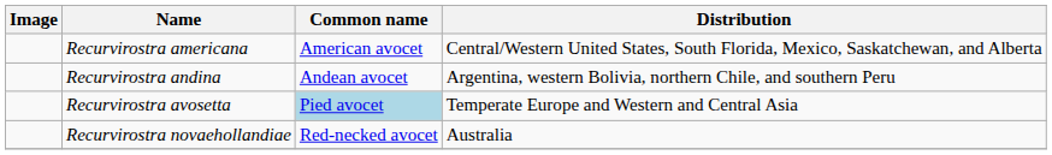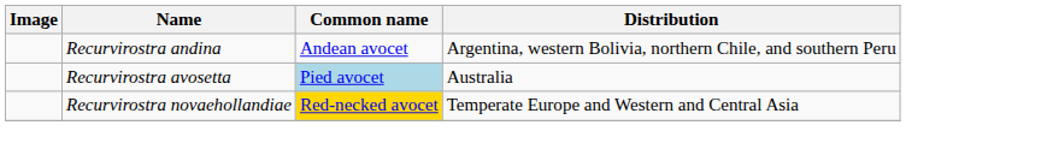 <table class="wikitable sortable">
 <tr>
 <th scope="col">Image</th>
 <th scope="col">Name</th>
 <th scope="col">Common name</th>
 <th scope="col">Distribution</th>
-</tr>
-<tr>
-<td></td>
-<td><em>Recurvirostra americana</em></td>
-<td><a href='#'>American avocet</a></td>
-<td>Central/Western United States, South Florida, Mexico, Saskatchewan, and Alberta</td>
 </tr>
 <tr>
 <td></td>
 <td><em>Recurvirostra andina</em></td>
 <td><a href='#'>Andean avocet</a></td>
 <td>Argentina, western Bolivia, northern Chile, and southern Peru</td>
 </tr>
 <tr>
 <td></td>
 <td><em>Recurvirostra avosetta</em></td>
 <td style="background: lightblue;"><a href='#'>Pied avocet</a></td>
-<td>Temperate Europe and Western and Central Asia</td>
+<td>Australia</td>
 </tr>
 <tr>
 <td></td>
 <td><em>Recurvirostra novaehollandiae</em></td>
-<td><a href='#'>Red-necked avocet</a></td>
-<td>Australia</td>
+<td style="background: gold;"><a href='#'>Red-necked avocet</a></td>
+<td>Temperate Europe and Western and Central Asia</td>
 </tr>
 <tr>
 </tr>
 </table>
